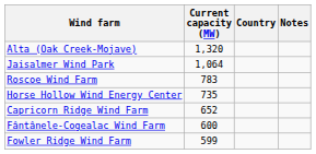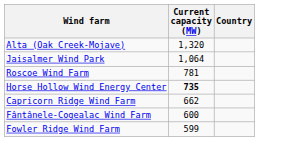 <table class="wikitable">
 <tr>
 <th>Wind farm</th>
 <th>Current<br>capacity<br>(<a href='#'>MW</a>)</th>
 <th>Country</th>
-<th>Notes</th>
 </tr>
 <tr>
 <td><a href='#'>Alta (Oak Creek-Mojave)</a></td>
 <td align=center>1,320</td>
-<td></td>
 <td></td>
 </tr>
 <tr>
 <td><a href='#'>Jaisalmer Wind Park</a></td>
 <td align=center>1,064</td>
 <td></td>
-<td></td>
 </tr>
 <tr>
 <td><a href='#'>Roscoe Wind Farm</a></td>
-<td align=center>783</td>
-<td></td>
+<td align=center>781</td>
 <td></td>
 </tr>
 <tr>
 <td><a href='#'>Horse Hollow Wind Energy Center</a></td>
-<td align=center>735</td>
-<td></td>
+<td align=center><strong>735</strong></td>
 <td></td>
 </tr>
 <tr>
 <td><a href='#'>Capricorn Ridge Wind Farm</a></td>
-<td align=center>652</td>
-<td></td>
+<td align=center>662</td>
 <td></td>
 </tr>
 <tr>
 <td><a href='#'>Fântânele-Cogealac Wind Farm</a></td>
 <td align=center>600</td>
 <td></td>
-<td></td>
 </tr>
 <tr>
 <td><a href='#'>Fowler Ridge Wind Farm</a></td>
 <td align=center>599</td>
 <td></td>
-<td></td>
 </tr>
 </table>
